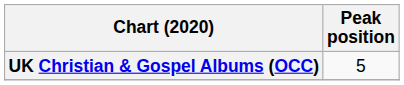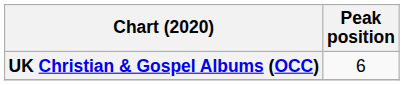 <table class="wikitable plainrowheaders" style="text-align:center">
 <tr>
 <th scope="col">Chart (2020)</th>
 <th scope="col">Peak<br>position</th>
 </tr>
 <tr>
 <th scope="row">UK <a href='#'>Christian & Gospel Albums</a> (<a href='#'>OCC</a>)</th>
-<td>5</td>
+<td>6</td>
 </tr>
 <tr>
 </tr>
 <tr>
 </tr>
 <tr>
 </tr>
 <tr>
 </tr>
 </table>
